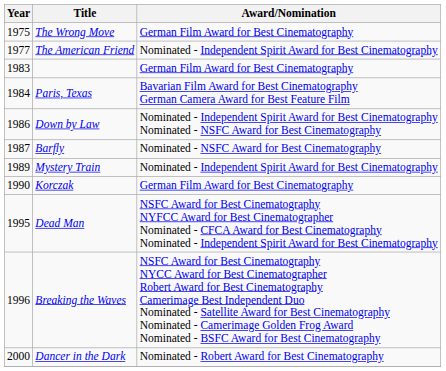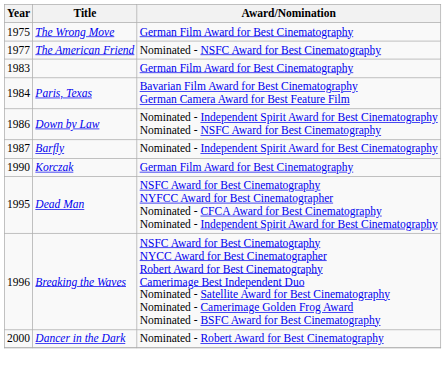 <table class="wikitable">
 <tr>
 <th>Year</th>
 <th>Title</th>
 <th>Award/Nomination</th>
 </tr>
 <tr>
 <td>1975</td>
 <td><em><a href='#'>The Wrong Move</a></em></td>
 <td><a href='#'>German Film Award for Best Cinematography</a></td>
 </tr>
 <tr>
 <td>1977</td>
 <td><em><a href='#'>The American Friend</a></em></td>
-<td>Nominated - <a href='#'>Independent Spirit Award for Best Cinematography</a></td>
+<td>Nominated - <a href='#'>NSFC Award for Best Cinematography</a></td>
 </tr>
 <tr>
 <td>1983</td>
 <td><em></em></td>
 <td><a href='#'>German Film Award for Best Cinematography</a></td>
 </tr>
 <tr>
 <td>1984</td>
 <td><em><a href='#'>Paris, Texas</a></em></td>
 <td><a href='#'>Bavarian Film Award for Best Cinematography</a><br><a href='#'>German Camera Award for Best Feature Film</a></td>
 </tr>
 <tr>
 <td>1986</td>
 <td><em><a href='#'>Down by Law</a></em></td>
 <td>Nominated - <a href='#'>Independent Spirit Award for Best Cinematography</a><br>Nominated - <a href='#'>NSFC Award for Best Cinematography</a></td>
 </tr>
 <tr>
 <td>1987</td>
 <td><em><a href='#'>Barfly</a></em></td>
-<td>Nominated - <a href='#'>NSFC Award for Best Cinematography</a></td>
-</tr>
-<tr>
-<td>1989</td>
-<td><em><a href='#'>Mystery Train</a></em></td>
 <td>Nominated - <a href='#'>Independent Spirit Award for Best Cinematography</a></td>
 </tr>
 <tr>
 <td>1990</td>
 <td><em><a href='#'>Korczak</a></em></td>
 <td><a href='#'>German Film Award for Best Cinematography</a></td>
 </tr>
 <tr>
 <td>1995</td>
 <td><em><a href='#'>Dead Man</a></em></td>
 <td><a href='#'>NSFC Award for Best Cinematography</a><br><a href='#'>NYFCC Award for Best Cinematographer</a><br>Nominated - <a href='#'>CFCA Award for Best Cinematography</a><br>Nominated - <a href='#'>Independent Spirit Award for Best Cinematography</a></td>
 </tr>
 <tr>
 <td>1996</td>
 <td><em><a href='#'>Breaking the Waves</a></em></td>
 <td><a href='#'>NSFC Award for Best Cinematography</a><br><a href='#'>NYCC Award for Best Cinematographer</a><br><a href='#'>Robert Award for Best Cinematography</a><br><a href='#'>Camerimage Best Independent Duo</a><br>Nominated - <a href='#'>Satellite Award for Best Cinematography</a><br>Nominated - <a href='#'>Camerimage Golden Frog Award</a><br>Nominated - <a href='#'>BSFC Award for Best Cinematography</a></td>
 </tr>
 <tr>
 <td>2000</td>
 <td><em><a href='#'>Dancer in the Dark</a></em></td>
 <td>Nominated - <a href='#'>Robert Award for Best Cinematography</a></td>
 </tr>
 <tr>
 </tr>
 </table>
